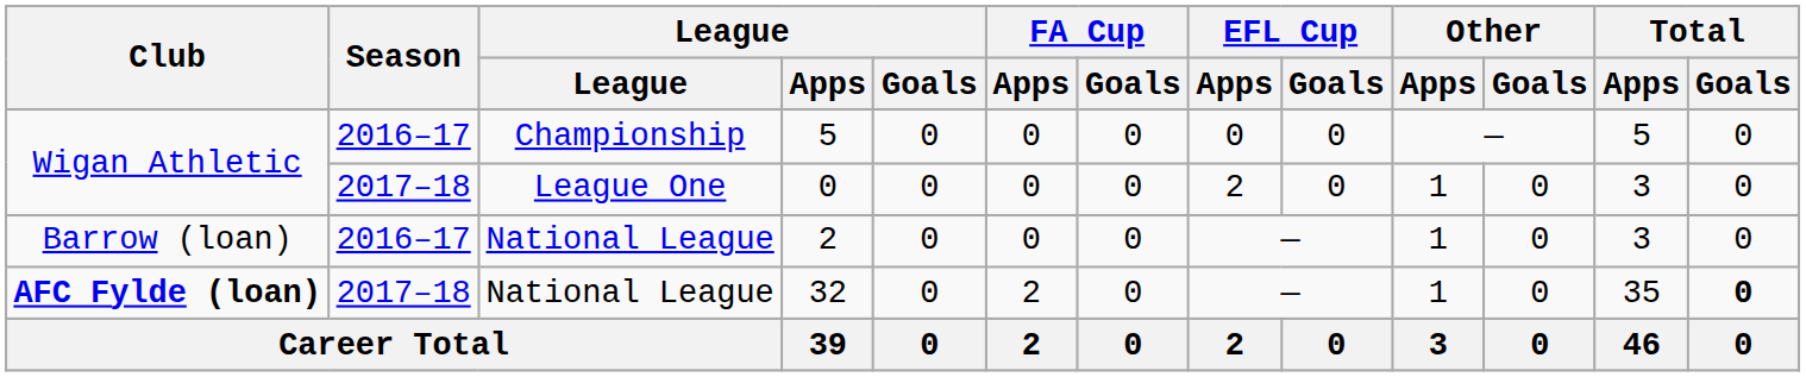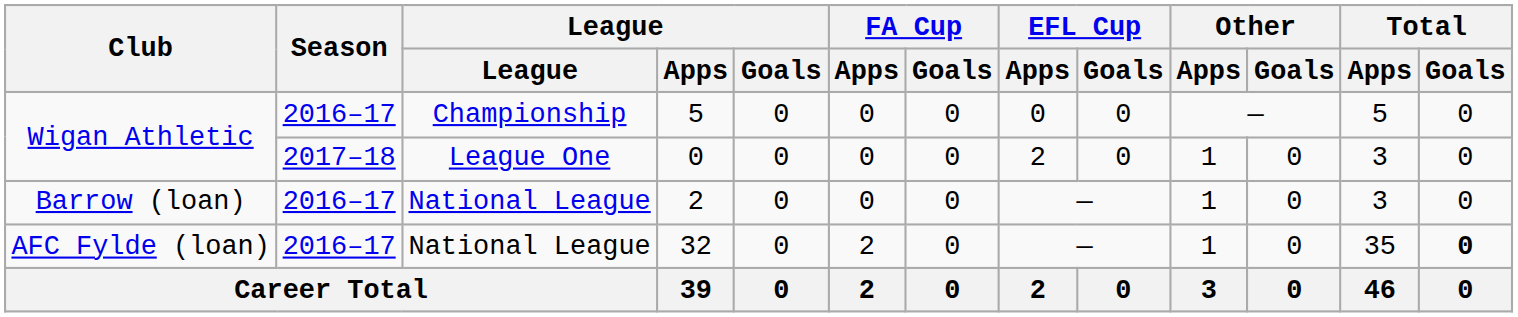 <table class="wikitable" Style="text-align: center;">
 <tr>
 <th rowspan="2">Club</th>
 <th rowspan="2">Season</th>
 <th colspan="3">League</th>
 <th colspan="2"><a href='#'>FA Cup</a></th>
 <th colspan="2"><a href='#'>EFL Cup</a></th>
 <th colspan="2">Other</th>
 <th colspan="2">Total</th>
 </tr>
 <tr>
 <th>League</th>
 <th>Apps</th>
 <th>Goals</th>
 <th>Apps</th>
 <th>Goals</th>
 <th>Apps</th>
 <th>Goals</th>
 <th>Apps</th>
 <th>Goals</th>
 <th>Apps</th>
 <th>Goals</th>
 </tr>
 <tr>
 <td rowspan="2"><a href='#'>Wigan Athletic</a></td>
 <td><a href='#'>2016–17</a></td>
 <td rowspan="1"><a href='#'>Championship</a></td>
 <td>5</td>
 <td>0</td>
 <td>0</td>
 <td>0</td>
 <td>0</td>
 <td>0</td>
 <td colspan="2">—</td>
 <td>5</td>
 <td>0</td>
 </tr>
 <tr>
 <td><a href='#'>2017–18</a></td>
 <td rowspan="1"><a href='#'>League One</a></td>
 <td>0</td>
 <td>0</td>
 <td>0</td>
 <td>0</td>
 <td>2</td>
 <td>0</td>
 <td>1</td>
 <td>0</td>
 <td>3</td>
 <td>0</td>
 </tr>
 <tr>
 <td><a href='#'>Barrow</a> (loan)</td>
 <td><a href='#'>2016–17</a></td>
 <td><a href='#'>National League</a></td>
 <td>2</td>
 <td>0</td>
 <td>0</td>
 <td>0</td>
 <td colspan="2">—</td>
 <td>1</td>
 <td>0</td>
 <td>3</td>
 <td>0</td>
 </tr>
 <tr>
-<td><strong><a href='#'>AFC Fylde</a> (loan)</strong></td>
-<td><a href='#'>2017–18</a></td>
+<td><a href='#'>AFC Fylde</a> (loan)</td>
+<td><a href='#'>2016–17</a></td>
 <td>National League</td>
 <td>32</td>
 <td>0</td>
 <td>2</td>
 <td>0</td>
 <td colspan="2">—</td>
 <td>1</td>
 <td>0</td>
 <td>35</td>
 <td><strong>0</strong></td>
 </tr>
 <tr>
 <th colspan="3">Career Total</th>
 <th>39</th>
 <th>0</th>
 <th>2</th>
 <th>0</th>
 <th>2</th>
 <th>0</th>
 <th>3</th>
 <th>0</th>
 <th>46</th>
 <th>0</th>
 </tr>
 </table>
